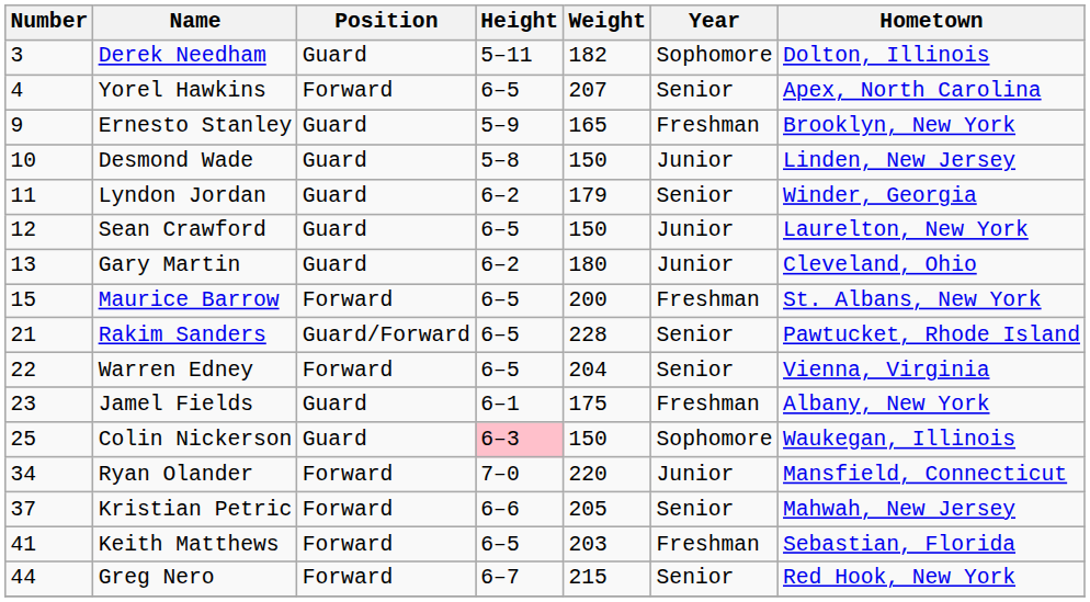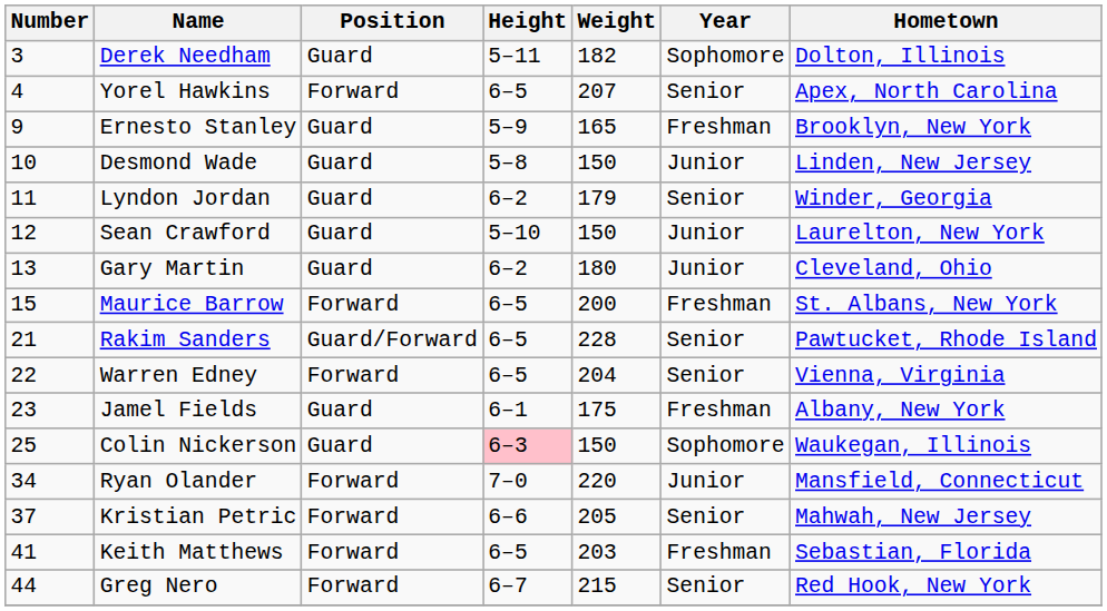 <table class="wikitable" style="font-size: 95%;">
 <tr>
 <th>Number</th>
 <th>Name</th>
 <th>Position</th>
 <th>Height</th>
 <th>Weight</th>
 <th>Year</th>
 <th>Hometown</th>
 </tr>
 <tr>
 <td>3</td>
 <td><a href='#'>Derek Needham</a></td>
 <td>Guard</td>
 <td>5–11</td>
 <td>182</td>
 <td>Sophomore</td>
 <td><a href='#'>Dolton, Illinois</a></td>
 </tr>
 <tr>
 <td>4</td>
 <td>Yorel Hawkins</td>
 <td>Forward</td>
 <td>6–5</td>
 <td>207</td>
 <td>Senior</td>
 <td><a href='#'>Apex, North Carolina</a></td>
 </tr>
 <tr>
 <td>9</td>
 <td>Ernesto Stanley</td>
 <td>Guard</td>
 <td>5–9</td>
 <td>165</td>
 <td>Freshman</td>
 <td><a href='#'>Brooklyn, New York</a></td>
 </tr>
 <tr>
 <td>10</td>
 <td>Desmond Wade</td>
 <td>Guard</td>
 <td>5–8</td>
 <td>150</td>
 <td>Junior</td>
 <td><a href='#'>Linden, New Jersey</a></td>
 </tr>
 <tr>
 <td>11</td>
 <td>Lyndon Jordan</td>
 <td>Guard</td>
 <td>6–2</td>
 <td>179</td>
 <td>Senior</td>
 <td><a href='#'>Winder, Georgia</a></td>
 </tr>
 <tr>
 <td>12</td>
 <td>Sean Crawford</td>
 <td>Guard</td>
-<td>6–5</td>
+<td>5–10</td>
 <td>150</td>
 <td>Junior</td>
 <td><a href='#'>Laurelton, New York</a></td>
 </tr>
 <tr>
 <td>13</td>
 <td>Gary Martin</td>
 <td>Guard</td>
 <td>6–2</td>
 <td>180</td>
 <td>Junior</td>
 <td><a href='#'>Cleveland, Ohio</a></td>
 </tr>
 <tr>
 <td>15</td>
 <td><a href='#'>Maurice Barrow</a></td>
 <td>Forward</td>
 <td>6–5</td>
 <td>200</td>
 <td>Freshman</td>
 <td><a href='#'>St. Albans, New York</a></td>
 </tr>
 <tr>
 <td>21</td>
 <td><a href='#'>Rakim Sanders</a></td>
 <td>Guard/Forward</td>
 <td>6–5</td>
 <td>228</td>
 <td>Senior</td>
 <td><a href='#'>Pawtucket, Rhode Island</a></td>
 </tr>
 <tr>
 <td>22</td>
 <td>Warren Edney</td>
 <td>Forward</td>
 <td>6–5</td>
 <td>204</td>
 <td>Senior</td>
 <td><a href='#'>Vienna, Virginia</a></td>
 </tr>
 <tr>
 <td>23</td>
 <td>Jamel Fields</td>
 <td>Guard</td>
 <td>6–1</td>
 <td>175</td>
 <td>Freshman</td>
 <td><a href='#'>Albany, New York</a></td>
 </tr>
 <tr>
 <td>25</td>
 <td>Colin Nickerson</td>
 <td>Guard</td>
 <td style="background: pink;">6–3</td>
 <td>150</td>
 <td>Sophomore</td>
 <td><a href='#'>Waukegan, Illinois</a></td>
 </tr>
 <tr>
 <td>34</td>
 <td>Ryan Olander</td>
 <td>Forward</td>
 <td>7–0</td>
 <td>220</td>
 <td>Junior</td>
 <td><a href='#'>Mansfield, Connecticut</a></td>
 </tr>
 <tr>
 <td>37</td>
 <td>Kristian Petric</td>
 <td>Forward</td>
 <td>6–6</td>
 <td>205</td>
 <td>Senior</td>
 <td><a href='#'>Mahwah, New Jersey</a></td>
 </tr>
 <tr>
 <td>41</td>
 <td>Keith Matthews</td>
 <td>Forward</td>
 <td>6–5</td>
 <td>203</td>
 <td>Freshman</td>
 <td><a href='#'>Sebastian, Florida</a></td>
 </tr>
 <tr>
 <td>44</td>
 <td>Greg Nero</td>
 <td>Forward</td>
 <td>6–7</td>
 <td>215</td>
 <td>Senior</td>
 <td><a href='#'>Red Hook, New York</a></td>
 </tr>
 <tr>
 </tr>
 </table>
